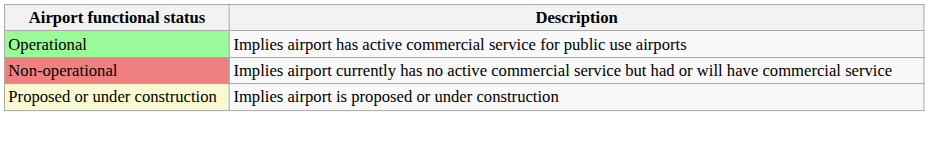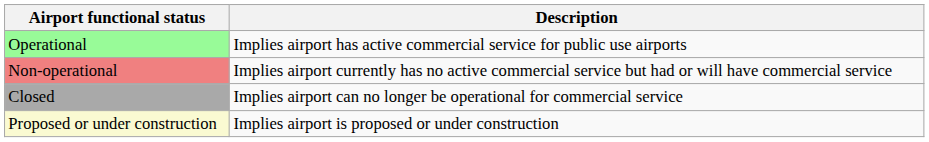 <table class="wikitable" style="width:70%;">
 <tr>
 <th>Airport functional status</th>
 <th>Description</th>
 </tr>
 <tr>
 <td style="background:PaleGreen; color:black;">Operational</td>
 <td>Implies airport has active commercial service for public use airports</td>
 </tr>
 <tr>
 <td style="background:LightCoral; color:black;">Non-operational</td>
 <td>Implies airport currently has no active commercial service but had or will have commercial service</td>
 </tr>
 <tr>
+<td style="background:DarkGray; color:black;">Closed</td>
+<td>Implies airport can no longer be operational for commercial service</td>
+</tr>
+<tr>
 <td style="background:LightGoldenRodYellow; color:black;">Proposed or under construction</td>
 <td>Implies airport is proposed or under construction</td>
 </tr>
 </table>
